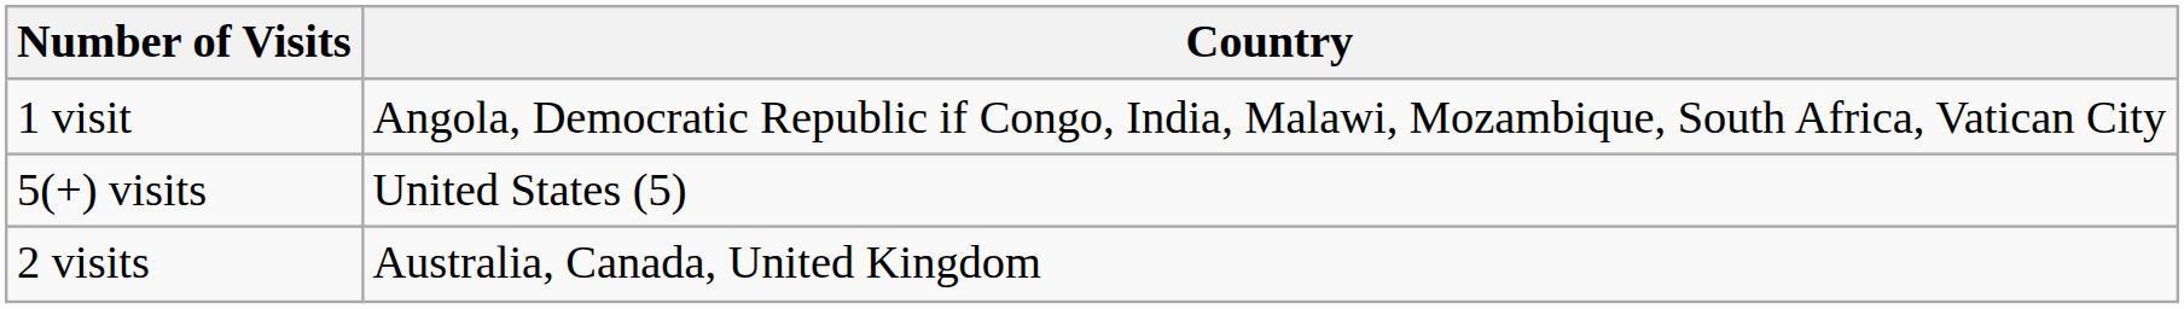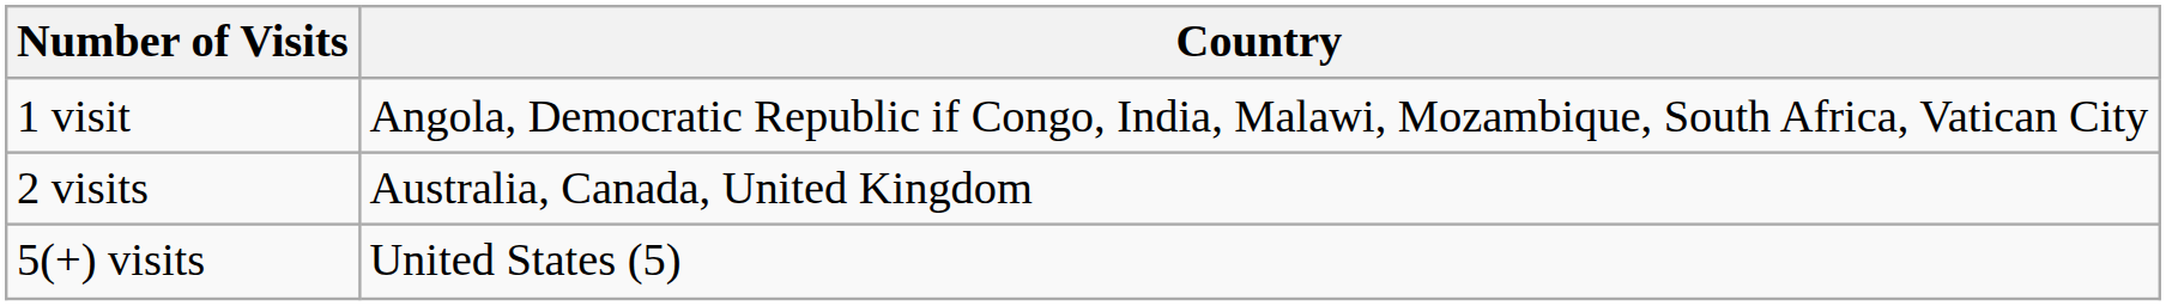 <table class="wikitable">
 <tr>
 <th>Number of Visits</th>
 <th>Country</th>
 </tr>
 <tr>
 <td>1 visit</td>
 <td>Angola, Democratic Republic if Congo, India, Malawi, Mozambique, South Africa, Vatican City</td>
 </tr>
 <tr>
+<td>2 visits</td>
+<td>Australia, Canada, United Kingdom</td>
+</tr>
+<tr>
 <td>5(+) visits</td>
 <td>United States (5)</td>
 </tr>
-<tr>
-<td>2 visits</td>
-<td>Australia, Canada, United Kingdom</td>
-</tr>
 </table>
